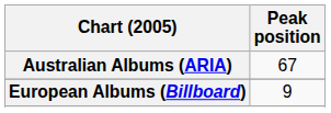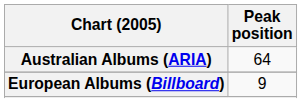 <table class="wikitable sortable plainrowheaders" style="text-align:center;">
 <tr>
 <th scope="col">Chart (2005)</th>
 <th scope="col">Peak<br>position</th>
 </tr>
 <tr>
 <th scope="row">Australian Albums (<a href='#'>ARIA</a>)</th>
-<td>67</td>
+<td>64</td>
 </tr>
 <tr>
 </tr>
 <tr>
 </tr>
 <tr>
 </tr>
 <tr>
 </tr>
 <tr>
 <th scope="row">European Albums (<a href='#'><em>Billboard</em></a>)</th>
 <td>9</td>
 </tr>
 <tr>
 </tr>
 <tr>
 </tr>
 <tr>
 </tr>
 <tr>
 </tr>
 <tr>
 </tr>
 <tr>
 </tr>
 <tr>
 </tr>
 </table>
